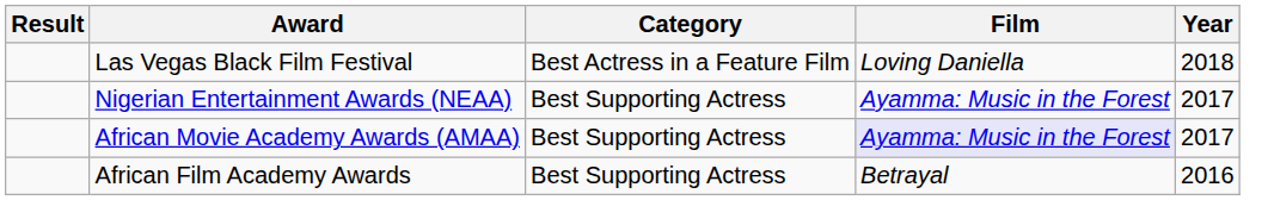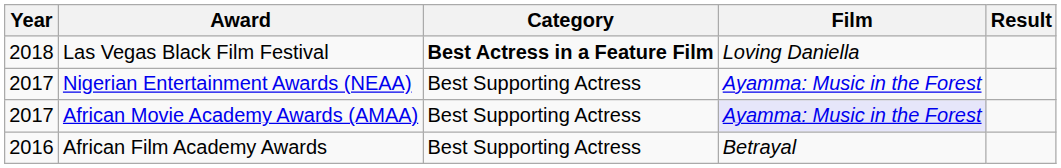 <table class="wikitable">
 <tr>
-<th>Result</th>
+<th>Year</th>
 <th>Award</th>
 <th>Category</th>
 <th>Film</th>
-<th>Year</th>
+<th>Result</th>
 </tr>
 <tr>
+<td>2018</td>
+<td>Las Vegas Black Film Festival</td>
+<td><strong>Best Actress in a Feature Film</strong></td>
+<td><em>Loving Daniella</em></td>
 <td></td>
-<td>Las Vegas Black Film Festival</td>
-<td>Best Actress in a Feature Film</td>
-<td><em>Loving Daniella</em></td>
-<td>2018</td>
 </tr>
 <tr>
-<td></td>
+<td>2017</td>
 <td><a href='#'>Nigerian Entertainment Awards (NEAA)</a></td>
 <td>Best Supporting Actress</td>
 <td><em><a href='#'>Ayamma: Music in the Forest</a></em></td>
-<td>2017</td>
+<td></td>
 </tr>
 <tr>
-<td></td>
+<td>2017</td>
 <td><a href='#'>African Movie Academy Awards (AMAA)</a></td>
 <td>Best Supporting Actress</td>
 <td style="background: lavender;"><em><a href='#'>Ayamma: Music in the Forest</a></em></td>
-<td>2017</td>
+<td></td>
 </tr>
 <tr>
-<td></td>
+<td>2016</td>
 <td>African Film Academy Awards</td>
 <td>Best Supporting Actress</td>
 <td><em>Betrayal</em></td>
-<td>2016</td>
+<td></td>
 </tr>
 </table>
